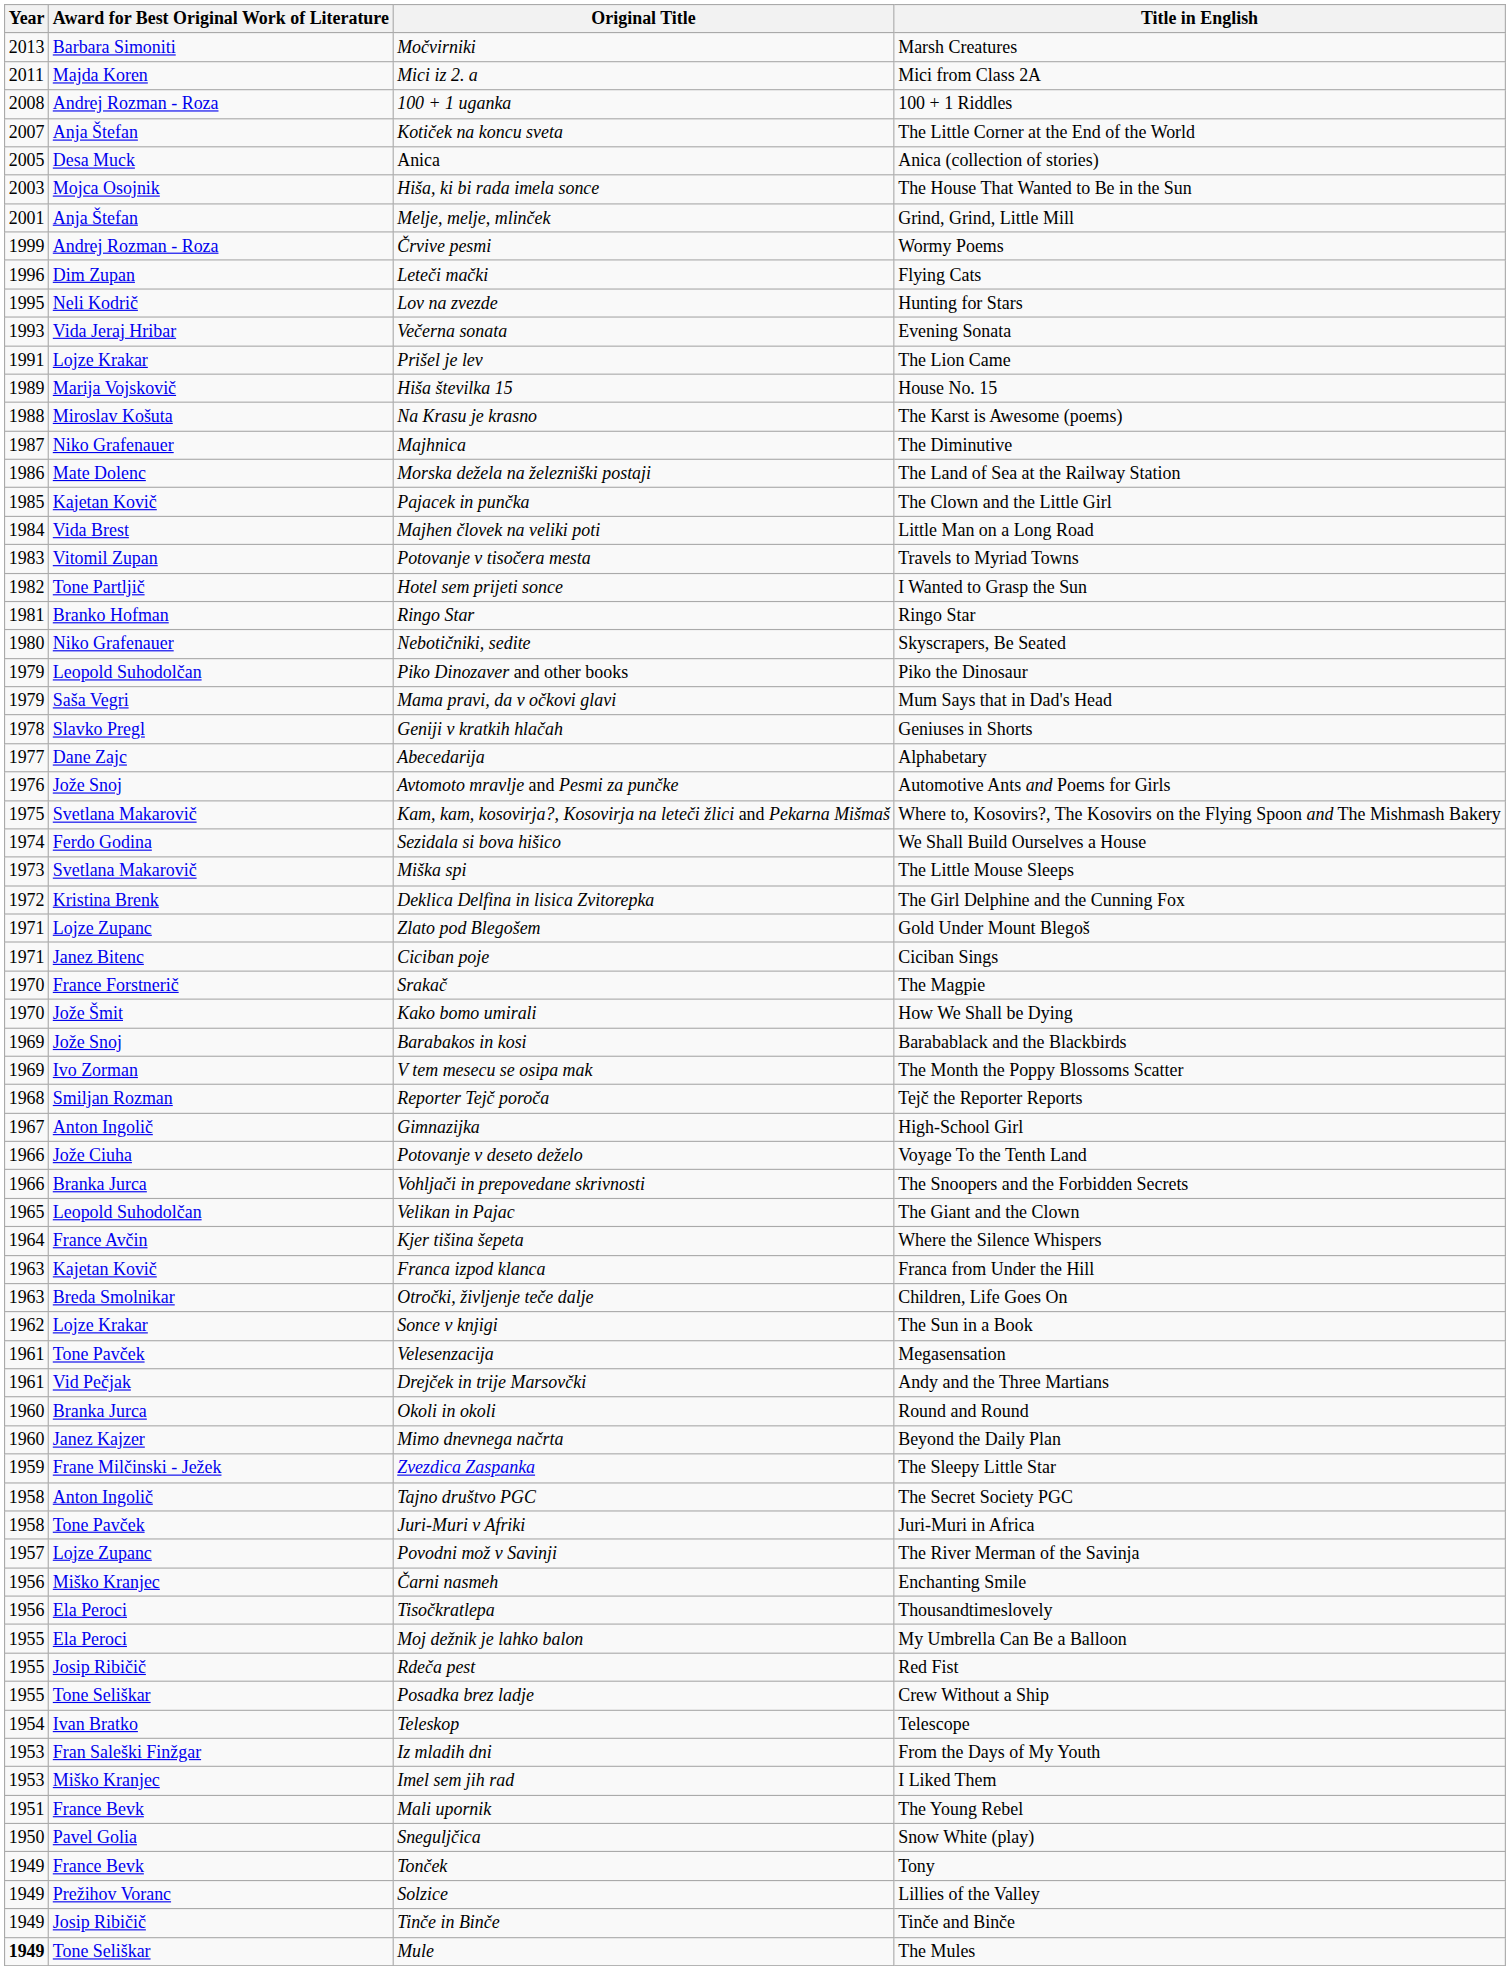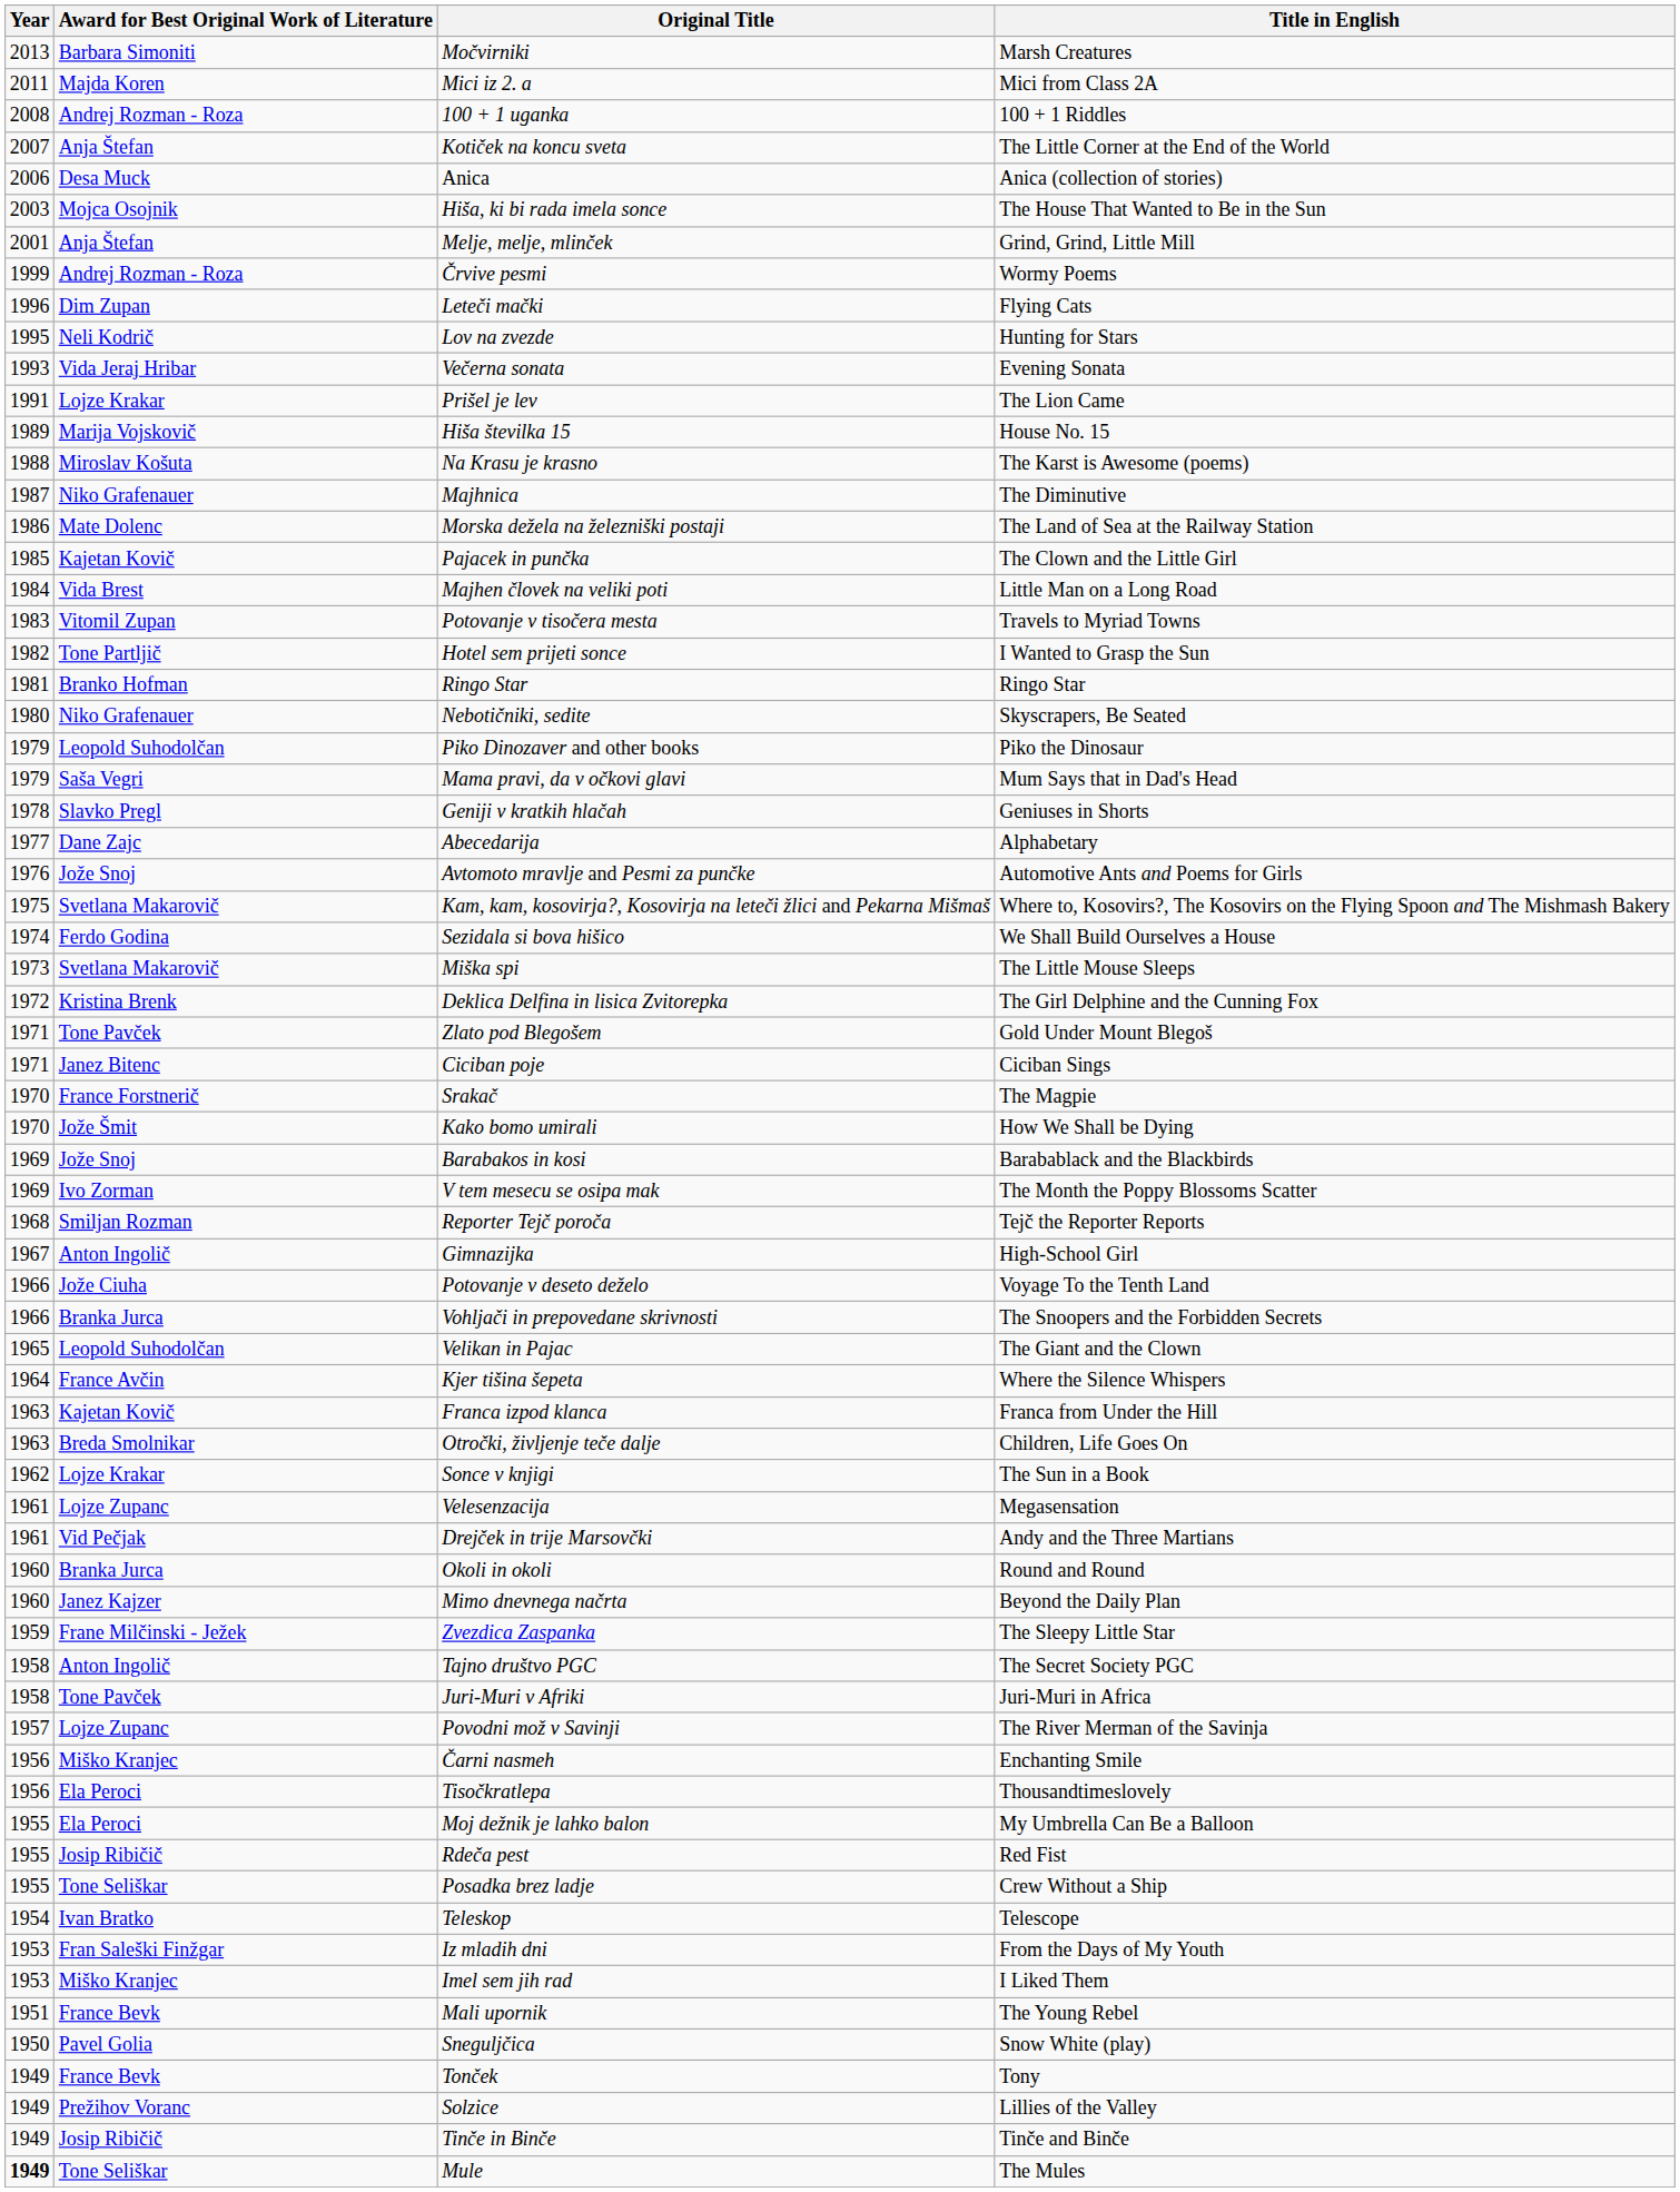 <table class="wikitable sortable">
 <tr>
 <th>Year</th>
 <th>Award for Best Original Work of Literature</th>
 <th>Original Title</th>
 <th>Title in English</th>
 </tr>
 <tr>
 <td>2013</td>
 <td><a href='#'>Barbara Simoniti</a></td>
 <td><em>Močvirniki</em></td>
 <td>Marsh Creatures</td>
 </tr>
 <tr>
 <td>2011</td>
 <td><a href='#'>Majda Koren</a></td>
 <td><em>Mici iz 2. a</em></td>
 <td>Mici from Class 2A</td>
 </tr>
 <tr>
 <td>2008</td>
 <td><a href='#'>Andrej Rozman - Roza</a></td>
 <td><em>100 + 1 uganka</em></td>
 <td>100 + 1 Riddles</td>
 </tr>
 <tr>
 <td>2007</td>
 <td><a href='#'>Anja Štefan</a></td>
 <td><em>Kotiček na koncu sveta</em></td>
 <td>The Little Corner at the End of the World</td>
 </tr>
 <tr>
-<td>2005</td>
+<td>2006</td>
 <td><a href='#'>Desa Muck</a></td>
 <td>Anica</td>
 <td>Anica (collection of stories)</td>
 </tr>
 <tr>
 <td>2003</td>
 <td><a href='#'>Mojca Osojnik</a></td>
 <td><em>Hiša, ki bi rada imela sonce</em></td>
 <td>The House That Wanted to Be in the Sun</td>
 </tr>
 <tr>
 <td>2001</td>
 <td><a href='#'>Anja Štefan</a></td>
 <td><em>Melje, melje, mlinček</em></td>
 <td>Grind, Grind, Little Mill</td>
 </tr>
 <tr>
 <td>1999</td>
 <td><a href='#'>Andrej Rozman - Roza</a></td>
 <td><em>Črvive pesmi</em></td>
 <td>Wormy Poems</td>
 </tr>
 <tr>
 <td>1996</td>
 <td><a href='#'>Dim Zupan</a></td>
 <td><em>Leteči mački</em></td>
 <td>Flying Cats</td>
 </tr>
 <tr>
 <td>1995</td>
 <td><a href='#'>Neli Kodrič</a></td>
 <td><em>Lov na zvezde</em></td>
 <td>Hunting for Stars</td>
 </tr>
 <tr>
 <td>1993</td>
 <td><a href='#'>Vida Jeraj Hribar</a></td>
 <td><em>Večerna sonata</em></td>
 <td>Evening Sonata</td>
 </tr>
 <tr>
 <td>1991</td>
 <td><a href='#'>Lojze Krakar</a></td>
 <td><em>Prišel je lev</em></td>
 <td>The Lion Came</td>
 </tr>
 <tr>
 <td>1989</td>
 <td><a href='#'>Marija Vojskovič</a></td>
 <td><em>Hiša številka 15</em></td>
 <td>House No. 15</td>
 </tr>
 <tr>
 <td>1988</td>
 <td><a href='#'>Miroslav Košuta</a></td>
 <td><em>Na Krasu je krasno</em></td>
 <td>The Karst is Awesome (poems)</td>
 </tr>
 <tr>
 <td>1987</td>
 <td><a href='#'>Niko Grafenauer</a></td>
 <td><em>Majhnica</em></td>
 <td>The Diminutive</td>
 </tr>
 <tr>
 <td>1986</td>
 <td><a href='#'>Mate Dolenc</a></td>
 <td><em>Morska dežela na železniški postaji</em></td>
 <td>The Land of Sea at the Railway Station</td>
 </tr>
 <tr>
 <td>1985</td>
 <td><a href='#'>Kajetan Kovič</a></td>
 <td><em>Pajacek in punčka</em></td>
 <td>The Clown and the Little Girl</td>
 </tr>
 <tr>
 <td>1984</td>
 <td><a href='#'>Vida Brest</a></td>
 <td><em>Majhen človek na veliki poti</em></td>
 <td>Little Man on a Long Road</td>
 </tr>
 <tr>
 <td>1983</td>
 <td><a href='#'>Vitomil Zupan</a></td>
 <td><em>Potovanje v tisočera mesta</em></td>
 <td>Travels to Myriad Towns</td>
 </tr>
 <tr>
 <td>1982</td>
 <td><a href='#'>Tone Partljič</a></td>
 <td><em>Hotel sem prijeti sonce</em></td>
 <td>I Wanted to Grasp the Sun</td>
 </tr>
 <tr>
 <td>1981</td>
 <td><a href='#'>Branko Hofman</a></td>
 <td><em>Ringo Star</em></td>
 <td>Ringo Star</td>
 </tr>
 <tr>
 <td>1980</td>
 <td><a href='#'>Niko Grafenauer</a></td>
 <td><em>Nebotičniki, sedite</em></td>
 <td>Skyscrapers, Be Seated</td>
 </tr>
 <tr>
 <td>1979</td>
 <td><a href='#'>Leopold Suhodolčan</a></td>
 <td><em>Piko Dinozaver</em> and other books</td>
 <td>Piko the Dinosaur</td>
 </tr>
 <tr>
 <td>1979</td>
 <td><a href='#'>Saša Vegri</a></td>
 <td><em>Mama pravi, da v očkovi glavi</em></td>
 <td>Mum Says that in Dad's Head</td>
 </tr>
 <tr>
 <td>1978</td>
 <td><a href='#'>Slavko Pregl</a></td>
 <td><em>Geniji v kratkih hlačah</em></td>
 <td>Geniuses in Shorts</td>
 </tr>
 <tr>
 <td>1977</td>
 <td><a href='#'>Dane Zajc</a></td>
 <td><em>Abecedarija</em></td>
 <td>Alphabetary</td>
 </tr>
 <tr>
 <td>1976</td>
 <td><a href='#'>Jože Snoj</a></td>
 <td><em>Avtomoto mravlje</em> and <em>Pesmi za punčke</em></td>
 <td>Automotive Ants <em>and</em> Poems for Girls</td>
 </tr>
 <tr>
 <td>1975</td>
 <td><a href='#'>Svetlana Makarovič</a></td>
 <td><em>Kam, kam, kosovirja?</em>, <em>Kosovirja na leteči žlici</em> and <em>Pekarna Mišmaš</em></td>
 <td>Where to, Kosovirs?, The Kosovirs on the Flying Spoon <em>and</em> The Mishmash Bakery</td>
 </tr>
 <tr>
 <td>1974</td>
 <td><a href='#'>Ferdo Godina</a></td>
 <td><em>Sezidala si bova hišico</em></td>
 <td>We Shall Build Ourselves a House</td>
 </tr>
 <tr>
 <td>1973</td>
 <td><a href='#'>Svetlana Makarovič</a></td>
 <td><em>Miška spi</em></td>
 <td>The Little Mouse Sleeps</td>
 </tr>
 <tr>
 <td>1972</td>
 <td><a href='#'>Kristina Brenk</a></td>
 <td><em>Deklica Delfina in lisica Zvitorepka</em></td>
 <td>The Girl Delphine and the Cunning Fox</td>
 </tr>
 <tr>
 <td>1971</td>
-<td><a href='#'>Lojze Zupanc</a></td>
+<td><a href='#'>Tone Pavček</a></td>
 <td><em>Zlato pod Blegošem</em></td>
 <td>Gοld Under Mount Blegoš</td>
 </tr>
 <tr>
 <td>1971</td>
 <td><a href='#'>Janez Bitenc</a></td>
 <td><em>Ciciban poje</em></td>
 <td>Ciciban Sings</td>
 </tr>
 <tr>
 <td>1970</td>
 <td><a href='#'>France Forstnerič</a></td>
 <td><em>Srakač</em></td>
 <td>The Magpie</td>
 </tr>
 <tr>
 <td>1970</td>
 <td><a href='#'>Jože Šmit</a></td>
 <td><em>Kako bomo umirali</em></td>
 <td>How We Shall be Dying</td>
 </tr>
 <tr>
 <td>1969</td>
 <td><a href='#'>Jože Snoj</a></td>
 <td><em>Barabakos in kosi</em></td>
 <td>Barabablack and the Blackbirds</td>
 </tr>
 <tr>
 <td>1969</td>
 <td><a href='#'>Ivo Zorman</a></td>
 <td><em>V tem mesecu se osipa mak</em></td>
 <td>The Month the Poppy Blossoms Scatter</td>
 </tr>
 <tr>
 <td>1968</td>
 <td><a href='#'>Smiljan Rozman</a></td>
 <td><em>Reporter Tejč poroča</em></td>
 <td>Tejč the Reporter Reports</td>
 </tr>
 <tr>
 <td>1967</td>
 <td><a href='#'>Anton Ingolič</a></td>
 <td><em>Gimnazijka</em></td>
 <td>High-School Girl</td>
 </tr>
 <tr>
 <td>1966</td>
 <td><a href='#'>Jože Ciuha</a></td>
 <td><em> Potovanje v deseto deželo</em></td>
 <td>Voyage To the Tenth Land</td>
 </tr>
 <tr>
 <td>1966</td>
 <td><a href='#'>Branka Jurca</a></td>
 <td><em>Vohljači in prepovedane skrivnosti</em></td>
 <td>The Snoopers and the Forbidden Secrets</td>
 </tr>
 <tr>
 <td>1965</td>
 <td><a href='#'>Leopold Suhodolčan</a></td>
 <td><em>Velikan in Pajac</em></td>
 <td>The Giant and the Clown</td>
 </tr>
 <tr>
 <td>1964</td>
 <td><a href='#'>France Avčin</a></td>
 <td><em>Kjer tišina šepeta</em></td>
 <td>Where the Silence Whispers</td>
 </tr>
 <tr>
 <td>1963</td>
 <td><a href='#'>Kajetan Kovič</a></td>
 <td><em>Franca izpod klanca</em></td>
 <td>Franca from Under the Hill</td>
 </tr>
 <tr>
 <td>1963</td>
 <td><a href='#'>Breda Smolnikar</a></td>
 <td><em>Otročki, življenje teče dalje</em></td>
 <td>Children, Life Goes On</td>
 </tr>
 <tr>
 <td>1962</td>
 <td><a href='#'>Lojze Krakar</a></td>
 <td><em>Sonce v knjigi</em></td>
 <td>The Sun in a Book</td>
 </tr>
 <tr>
 <td>1961</td>
-<td><a href='#'>Tone Pavček</a></td>
+<td><a href='#'>Lojze Zupanc</a></td>
 <td><em>Velesenzacija</em></td>
 <td>Megasensation</td>
 </tr>
 <tr>
 <td>1961</td>
 <td><a href='#'>Vid Pečjak</a></td>
 <td><em>Drejček in trije Marsovčki</em></td>
 <td>Andy and the Three Martians</td>
 </tr>
 <tr>
 <td>1960</td>
 <td><a href='#'>Branka Jurca</a></td>
 <td><em>Okoli in okoli</em></td>
 <td>Round and Round</td>
 </tr>
 <tr>
 <td>1960</td>
 <td><a href='#'>Janez Kajzer</a></td>
 <td><em>Mimo dnevnega načrta</em></td>
 <td>Beyond the Daily Plan</td>
 </tr>
 <tr>
 <td>1959</td>
 <td><a href='#'>Frane Milčinski - Ježek</a></td>
 <td><em><a href='#'>Zvezdica Zaspanka</a></em></td>
 <td>The Sleepy Little Star</td>
 </tr>
 <tr>
 <td>1958</td>
 <td><a href='#'>Anton Ingolič</a></td>
 <td><em>Tajno društvo PGC</em></td>
 <td>The Secret Society PGC</td>
 </tr>
 <tr>
 <td>1958</td>
 <td><a href='#'>Tone Pavček</a></td>
 <td><em>Juri-Muri v Afriki</em></td>
 <td>Juri-Muri in Africa</td>
 </tr>
 <tr>
 <td>1957</td>
 <td><a href='#'>Lojze Zupanc</a></td>
 <td><em>Povodni mož v Savinji</em></td>
 <td>The River Merman of the Savinja</td>
 </tr>
 <tr>
 <td>1956</td>
 <td><a href='#'>Miško Kranjec</a></td>
 <td><em>Čarni nasmeh</em></td>
 <td>Enchanting Smile</td>
 </tr>
 <tr>
 <td>1956</td>
 <td><a href='#'>Ela Peroci</a></td>
 <td><em>Tisočkratlepa</em></td>
 <td>Thousandtimeslovely</td>
 </tr>
 <tr>
 <td>1955</td>
 <td><a href='#'>Ela Peroci</a></td>
 <td><em>Moj dežnik je lahko balon</em></td>
 <td>My Umbrella Can Be a Balloon</td>
 </tr>
 <tr>
 <td>1955</td>
 <td><a href='#'>Josip Ribičič</a></td>
 <td><em>Rdeča pest</em></td>
 <td>Red Fist</td>
 </tr>
 <tr>
 <td>1955</td>
 <td><a href='#'>Tone Seliškar</a></td>
 <td><em>Posadka brez ladje</em></td>
 <td>Crew Without a Ship</td>
 </tr>
 <tr>
 <td>1954</td>
 <td><a href='#'>Ivan Bratko</a></td>
 <td><em>Teleskop</em></td>
 <td>Telescope</td>
 </tr>
 <tr>
 <td>1953</td>
 <td><a href='#'>Fran Saleški Finžgar</a></td>
 <td><em>Iz mladih dni</em></td>
 <td>From the Days of My Youth</td>
 </tr>
 <tr>
 <td>1953</td>
 <td><a href='#'>Miško Kranjec</a></td>
 <td><em>Imel sem jih rad</em></td>
 <td>I Liked Them</td>
 </tr>
 <tr>
 <td>1951</td>
 <td><a href='#'>France Bevk</a></td>
 <td><em>Mali upornik</em></td>
 <td>The Young Rebel</td>
 </tr>
 <tr>
 <td>1950</td>
 <td><a href='#'>Pavel Golia</a></td>
 <td><em>Sneguljčica</em></td>
 <td>Snow White (play)</td>
 </tr>
 <tr>
 <td>1949</td>
 <td><a href='#'>France Bevk</a></td>
 <td><em>Tonček</em></td>
 <td>Tony</td>
 </tr>
 <tr>
 <td>1949</td>
 <td><a href='#'>Prežihov Voranc</a></td>
 <td><em>Solzice</em></td>
 <td>Lillies of the Valley</td>
 </tr>
 <tr>
 <td>1949</td>
 <td><a href='#'>Josip Ribičič</a></td>
 <td><em>Tinče in Binče</em></td>
 <td>Tinče and Binče</td>
 </tr>
 <tr>
 <td><strong>1949</strong></td>
 <td><a href='#'>Tone Seliškar</a></td>
 <td><em>Mule</em></td>
 <td>The Mules</td>
 </tr>
 </table>
